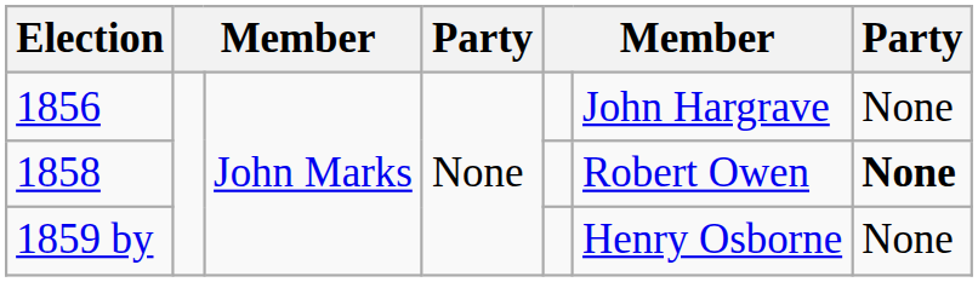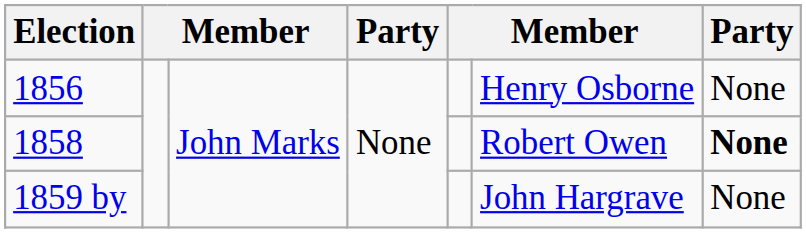 <table class="wikitable">
 <tr>
 <th>Election</th>
 <th colspan="2">Member</th>
 <th>Party</th>
 <th colspan="2">Member</th>
 <th>Party</th>
 </tr>
 <tr>
 <td><a href='#'>1856</a></td>
 <td rowspan="3" > </td>
 <td rowspan="3"><a href='#'>John Marks</a></td>
 <td rowspan="3">None</td>
 <td> </td>
-<td><a href='#'>John Hargrave</a></td>
+<td><a href='#'>Henry Osborne</a></td>
 <td>None</td>
 </tr>
 <tr>
 <td><a href='#'>1858</a></td>
 <td> </td>
 <td><a href='#'>Robert Owen</a></td>
 <td><strong>None</strong></td>
 </tr>
 <tr>
 <td><a href='#'>1859 by</a></td>
 <td> </td>
-<td><a href='#'>Henry Osborne</a></td>
+<td><a href='#'>John Hargrave</a></td>
 <td>None</td>
 </tr>
 </table>
